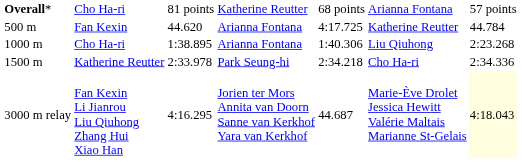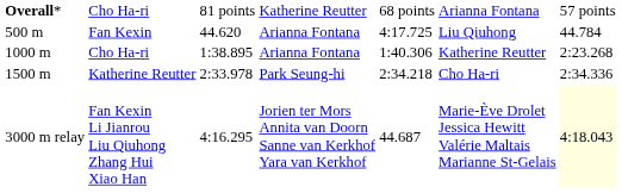 <table>
 <tr>
 <td><strong>Overall</strong>*</td>
 <td><a href='#'>Cho Ha-ri</a><br></td>
 <td>81 points</td>
 <td><a href='#'>Katherine Reutter</a><br></td>
 <td>68 points</td>
 <td><a href='#'>Arianna Fontana</a><br></td>
 <td>57 points</td>
 </tr>
 <tr>
 <td>500 m<br></td>
 <td><a href='#'>Fan Kexin</a><br></td>
 <td>44.620</td>
 <td><a href='#'>Arianna Fontana</a><br></td>
 <td>4:17.725</td>
-<td><a href='#'>Katherine Reutter</a><br></td>
+<td><a href='#'>Liu Qiuhong</a><br></td>
 <td>44.784</td>
 </tr>
 <tr>
 <td>1000 m<br></td>
 <td><a href='#'>Cho Ha-ri</a><br></td>
 <td>1:38.895</td>
 <td><a href='#'>Arianna Fontana</a><br></td>
 <td>1:40.306</td>
-<td><a href='#'>Liu Qiuhong</a><br></td>
+<td><a href='#'>Katherine Reutter</a><br></td>
 <td>2:23.268</td>
 </tr>
 <tr>
 <td>1500 m<br></td>
 <td><a href='#'>Katherine Reutter</a><br></td>
 <td>2:33.978</td>
 <td><a href='#'>Park Seung-hi</a><br></td>
 <td>2:34.218</td>
 <td><a href='#'>Cho Ha-ri</a><br></td>
 <td>2:34.336</td>
 </tr>
 <tr>
 <td>3000 m relay<br></td>
 <td><br><a href='#'>Fan Kexin</a><br><a href='#'>Li Jianrou</a><br><a href='#'>Liu Qiuhong</a><br><a href='#'>Zhang Hui</a><br><a href='#'>Xiao Han</a></td>
 <td>4:16.295</td>
 <td valign=top><br><a href='#'>Jorien ter Mors</a><br><a href='#'>Annita van Doorn</a><br><a href='#'>Sanne van Kerkhof</a><br><a href='#'>Yara van Kerkhof</a></td>
 <td>44.687</td>
 <td valign=top><br><a href='#'>Marie-Ève Drolet</a><br><a href='#'>Jessica Hewitt</a><br><a href='#'>Valérie Maltais</a><br><a href='#'>Marianne St-Gelais</a></td>
 <td style="background: lightyellow;">4:18.043</td>
 </tr>
 </table>
